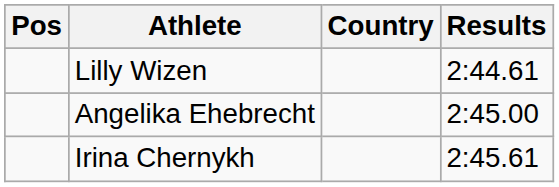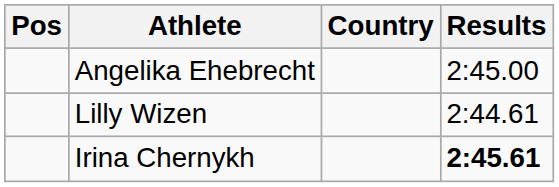 <table class="wikitable">
 <tr>
 <th>Pos</th>
 <th>Athlete</th>
 <th>Country</th>
 <th>Results</th>
 </tr>
 <tr>
 <td align="center"></td>
+<td>Angelika Ehebrecht</td>
+<td></td>
+<td>2:45.00</td>
+</tr>
+<tr>
+<td align="center"></td>
 <td>Lilly Wizen</td>
 <td></td>
 <td>2:44.61</td>
 </tr>
 <tr>
 <td align="center"></td>
-<td>Angelika Ehebrecht</td>
-<td></td>
-<td>2:45.00</td>
-</tr>
-<tr>
-<td align="center"></td>
 <td>Irina Chernykh</td>
 <td></td>
-<td>2:45.61</td>
+<td><strong>2:45.61</strong></td>
 </tr>
 </table>
